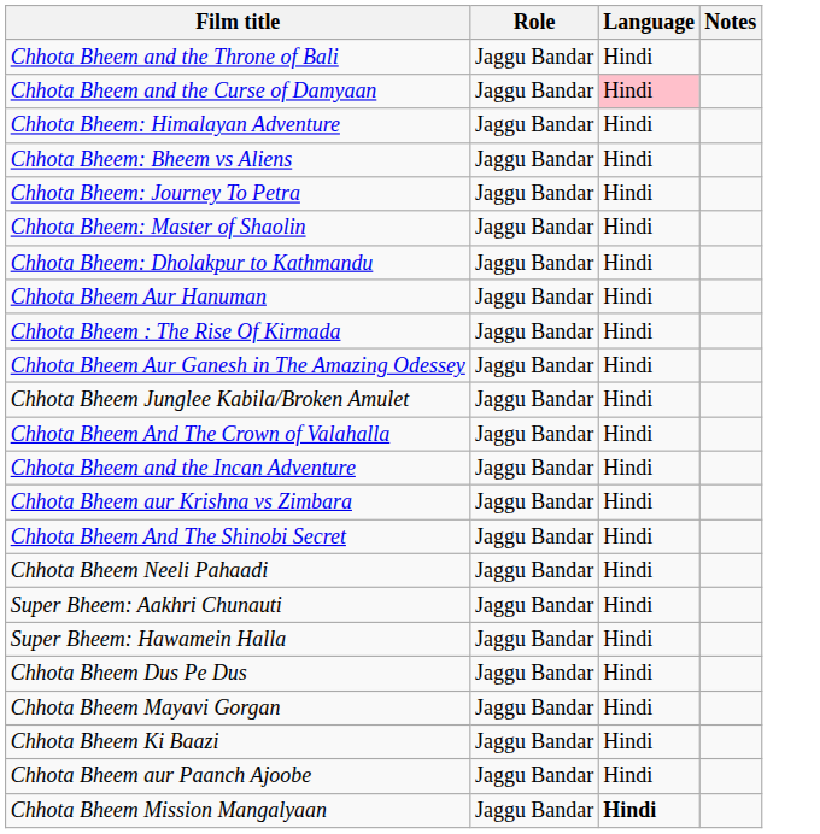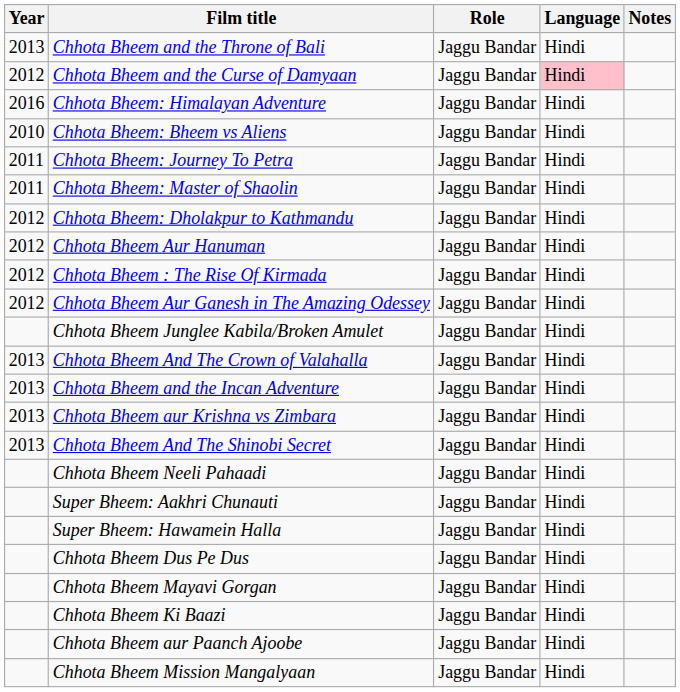 <table class="wikitable">
 <tr>
+<th>Year</th>
 <th>Film title</th>
 <th>Role</th>
 <th>Language</th>
 <th>Notes</th>
 </tr>
 <tr>
+<td>2013</td>
 <td><em><a href='#'>Chhota Bheem and the Throne of Bali</a></em></td>
 <td>Jaggu Bandar</td>
 <td>Hindi</td>
 <td></td>
 </tr>
 <tr>
+<td>2012</td>
 <td><em><a href='#'>Chhota Bheem and the Curse of Damyaan</a></em></td>
 <td>Jaggu Bandar</td>
 <td style="background: pink;">Hindi</td>
 <td></td>
 </tr>
 <tr>
+<td>2016</td>
 <td><em><a href='#'>Chhota Bheem: Himalayan Adventure</a></em></td>
 <td>Jaggu Bandar</td>
 <td>Hindi</td>
 <td></td>
 </tr>
 <tr>
+<td>2010</td>
 <td><em><a href='#'>Chhota Bheem: Bheem vs Aliens</a></em></td>
 <td>Jaggu Bandar</td>
 <td>Hindi</td>
 <td></td>
 </tr>
 <tr>
+<td>2011</td>
 <td><em><a href='#'>Chhota Bheem: Journey To Petra</a></em></td>
 <td>Jaggu Bandar</td>
 <td>Hindi</td>
 <td></td>
 </tr>
 <tr>
+<td>2011</td>
 <td><em><a href='#'>Chhota Bheem: Master of Shaolin</a></em></td>
 <td>Jaggu Bandar</td>
 <td>Hindi</td>
 <td></td>
 </tr>
 <tr>
+<td>2012</td>
 <td><em><a href='#'>Chhota Bheem: Dholakpur to Kathmandu</a></em></td>
 <td>Jaggu Bandar</td>
 <td>Hindi</td>
 <td></td>
 </tr>
 <tr>
+<td>2012</td>
 <td><em><a href='#'>Chhota Bheem Aur Hanuman</a></em></td>
 <td>Jaggu Bandar</td>
 <td>Hindi</td>
 <td></td>
 </tr>
 <tr>
+<td>2012</td>
 <td><em><a href='#'>Chhota Bheem : The Rise Of Kirmada</a></em></td>
 <td>Jaggu Bandar</td>
 <td>Hindi</td>
 <td></td>
 </tr>
 <tr>
+<td>2012</td>
 <td><em><a href='#'>Chhota Bheem Aur Ganesh in The Amazing Odessey</a></em></td>
 <td>Jaggu Bandar</td>
 <td>Hindi</td>
 <td></td>
 </tr>
 <tr>
+<td></td>
 <td><em>Chhota Bheem Junglee Kabila/Broken Amulet</em></td>
 <td>Jaggu Bandar</td>
 <td>Hindi</td>
 <td></td>
 </tr>
 <tr>
+<td>2013</td>
 <td><em><a href='#'>Chhota Bheem And The Crown of Valahalla</a></em></td>
 <td>Jaggu Bandar</td>
 <td>Hindi</td>
 <td></td>
 </tr>
 <tr>
+<td>2013</td>
 <td><em><a href='#'>Chhota Bheem and the Incan Adventure</a></em></td>
 <td>Jaggu Bandar</td>
 <td>Hindi</td>
 <td></td>
 </tr>
 <tr>
+<td>2013</td>
 <td><em><a href='#'>Chhota Bheem aur Krishna vs Zimbara</a></em></td>
 <td>Jaggu Bandar</td>
 <td>Hindi</td>
 <td></td>
 </tr>
 <tr>
+<td>2013</td>
 <td><em><a href='#'>Chhota Bheem And The Shinobi Secret</a></em></td>
 <td>Jaggu Bandar</td>
 <td>Hindi</td>
 <td></td>
 </tr>
 <tr>
+<td></td>
 <td><em>Chhota Bheem Neeli Pahaadi</em></td>
 <td>Jaggu Bandar</td>
 <td>Hindi</td>
 <td></td>
 </tr>
 <tr>
+<td></td>
 <td><em>Super Bheem: Aakhri Chunauti</em></td>
 <td>Jaggu Bandar</td>
 <td>Hindi</td>
 <td></td>
 </tr>
 <tr>
+<td></td>
 <td><em>Super Bheem: Hawamein Halla</em></td>
 <td>Jaggu Bandar</td>
 <td>Hindi</td>
 <td></td>
 </tr>
 <tr>
+<td></td>
 <td><em>Chhota Bheem Dus Pe Dus</em></td>
 <td>Jaggu Bandar</td>
 <td>Hindi</td>
 <td></td>
 </tr>
 <tr>
+<td></td>
 <td><em>Chhota Bheem Mayavi Gorgan</em></td>
 <td>Jaggu Bandar</td>
 <td>Hindi</td>
 <td></td>
 </tr>
 <tr>
+<td></td>
 <td><em>Chhota Bheem Ki Baazi</em></td>
 <td>Jaggu Bandar</td>
 <td>Hindi</td>
 <td></td>
 </tr>
 <tr>
+<td></td>
 <td><em>Chhota Bheem aur Paanch Ajoobe</em></td>
 <td>Jaggu Bandar</td>
 <td>Hindi</td>
 <td></td>
 </tr>
 <tr>
+<td></td>
 <td><em>Chhota Bheem Mission Mangalyaan</em></td>
 <td>Jaggu Bandar</td>
-<td><strong>Hindi</strong></td>
+<td>Hindi</td>
 <td></td>
 </tr>
 </table>
